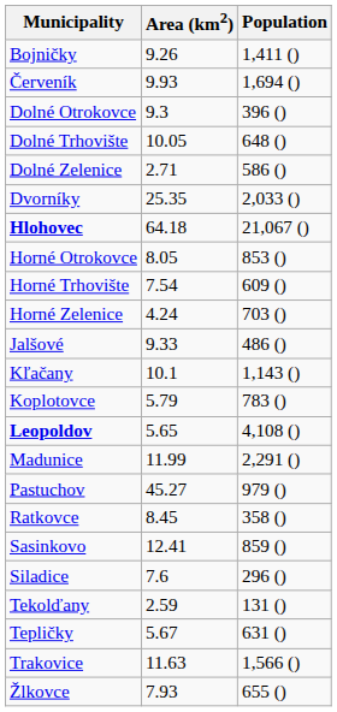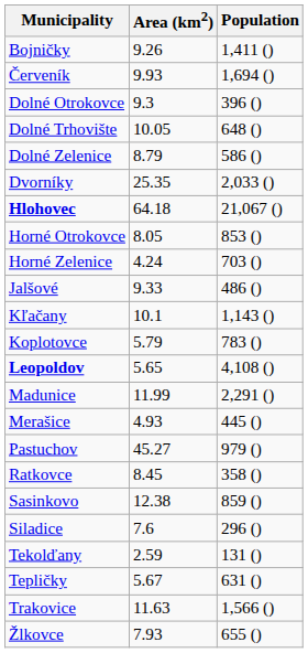 <table class="wikitable sortable">
 <tr>
 <th>Municipality</th>
 <th>Area (km<sup>2</sup>)</th>
 <th>Population</th>
 </tr>
 <tr>
 <td><a href='#'>Bojničky</a></td>
 <td>9.26</td>
 <td>1,411 ()</td>
 </tr>
 <tr>
 <td><a href='#'>Červeník</a></td>
 <td>9.93</td>
 <td>1,694 ()</td>
 </tr>
 <tr>
 <td><a href='#'>Dolné Otrokovce</a></td>
 <td>9.3</td>
 <td>396 ()</td>
 </tr>
 <tr>
 <td><a href='#'>Dolné Trhovište</a></td>
 <td>10.05</td>
 <td>648 ()</td>
 </tr>
 <tr>
 <td><a href='#'>Dolné Zelenice</a></td>
-<td>2.71</td>
+<td>8.79</td>
 <td>586 ()</td>
 </tr>
 <tr>
 <td><a href='#'>Dvorníky</a></td>
 <td>25.35</td>
 <td>2,033 ()</td>
 </tr>
 <tr>
 <td><strong><a href='#'>Hlohovec</a></strong></td>
 <td>64.18</td>
 <td>21,067 ()</td>
 </tr>
 <tr>
 <td><a href='#'>Horné Otrokovce</a></td>
 <td>8.05</td>
 <td>853 ()</td>
-</tr>
-<tr>
-<td><a href='#'>Horné Trhovište</a></td>
-<td>7.54</td>
-<td>609 ()</td>
 </tr>
 <tr>
 <td><a href='#'>Horné Zelenice</a></td>
 <td>4.24</td>
 <td>703 ()</td>
 </tr>
 <tr>
 <td><a href='#'>Jalšové</a></td>
 <td>9.33</td>
 <td>486 ()</td>
 </tr>
 <tr>
 <td><a href='#'>Kľačany</a></td>
 <td>10.1</td>
 <td>1,143 ()</td>
 </tr>
 <tr>
 <td><a href='#'>Koplotovce</a></td>
 <td>5.79</td>
 <td>783 ()</td>
 </tr>
 <tr>
 <td><strong><a href='#'>Leopoldov</a></strong></td>
 <td>5.65</td>
 <td>4,108 ()</td>
 </tr>
 <tr>
 <td><a href='#'>Madunice</a></td>
 <td>11.99</td>
 <td>2,291 ()</td>
 </tr>
 <tr>
+<td><a href='#'>Merašice</a></td>
+<td>4.93</td>
+<td>445 ()</td>
+</tr>
+<tr>
 <td><a href='#'>Pastuchov</a></td>
 <td>45.27</td>
 <td>979 ()</td>
 </tr>
 <tr>
 <td><a href='#'>Ratkovce</a></td>
 <td>8.45</td>
 <td>358 ()</td>
 </tr>
 <tr>
 <td><a href='#'>Sasinkovo</a></td>
-<td>12.41</td>
+<td>12.38</td>
 <td>859 ()</td>
 </tr>
 <tr>
 <td><a href='#'>Siladice</a></td>
 <td>7.6</td>
 <td>296 ()</td>
 </tr>
 <tr>
 <td><a href='#'>Tekolďany</a></td>
 <td>2.59</td>
 <td>131 ()</td>
 </tr>
 <tr>
 <td><a href='#'>Tepličky</a></td>
 <td>5.67</td>
 <td>631 ()</td>
 </tr>
 <tr>
 <td><a href='#'>Trakovice</a></td>
 <td>11.63</td>
 <td>1,566 ()</td>
 </tr>
 <tr>
 <td><a href='#'>Žlkovce</a></td>
 <td>7.93</td>
 <td>655 ()</td>
 </tr>
 </table>
